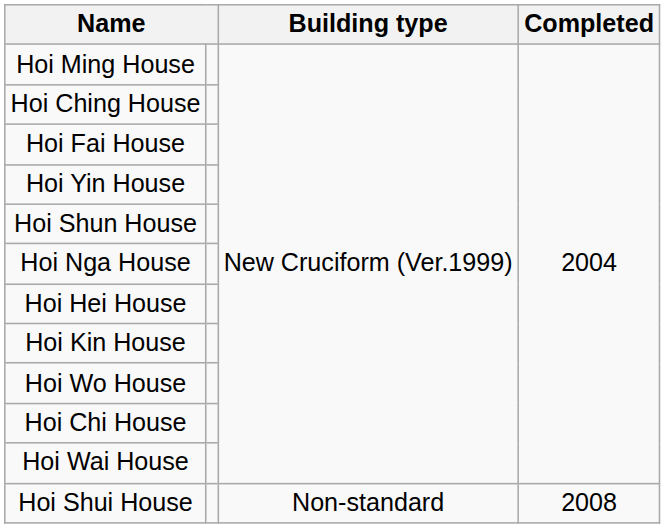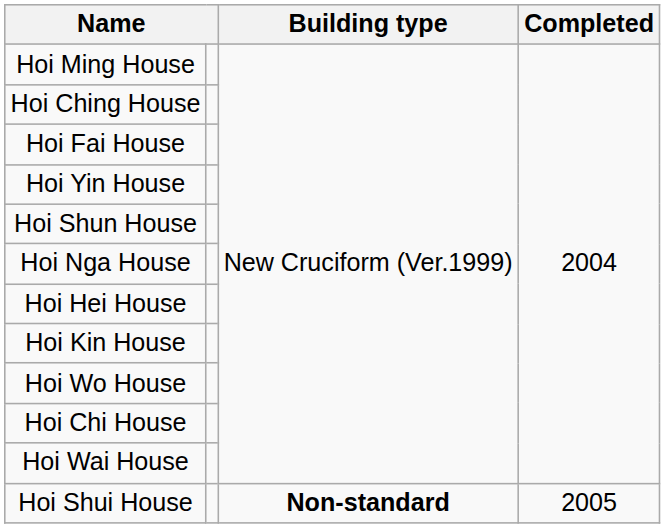 <table class="wikitable" style="text-align: center">
 <tr>
 <th colspan="2">Name</th>
 <th>Building type</th>
 <th>Completed</th>
 </tr>
 <tr>
 <td>Hoi Ming House</td>
 <td></td>
 <td rowspan="11">New Cruciform (Ver.1999)</td>
 <td rowspan="11">2004</td>
 </tr>
 <tr>
 <td>Hoi Ching House</td>
 <td></td>
 </tr>
 <tr>
 <td>Hoi Fai House</td>
 <td></td>
 </tr>
 <tr>
 <td>Hoi Yin House</td>
 <td></td>
 </tr>
 <tr>
 <td>Hoi Shun House</td>
 <td></td>
 </tr>
 <tr>
 <td>Hoi Nga House</td>
 <td></td>
 </tr>
 <tr>
 <td>Hoi Hei House</td>
 <td></td>
 </tr>
 <tr>
 <td>Hoi Kin House</td>
 <td></td>
 </tr>
 <tr>
 <td>Hoi Wo House</td>
 <td></td>
 </tr>
 <tr>
 <td>Hoi Chi House</td>
 <td></td>
 </tr>
 <tr>
 <td>Hoi Wai House</td>
 <td></td>
 </tr>
 <tr>
 <td>Hoi Shui House</td>
 <td></td>
-<td>Non-standard</td>
-<td>2008</td>
+<td><strong>Non-standard</strong></td>
+<td>2005</td>
 </tr>
 </table>
